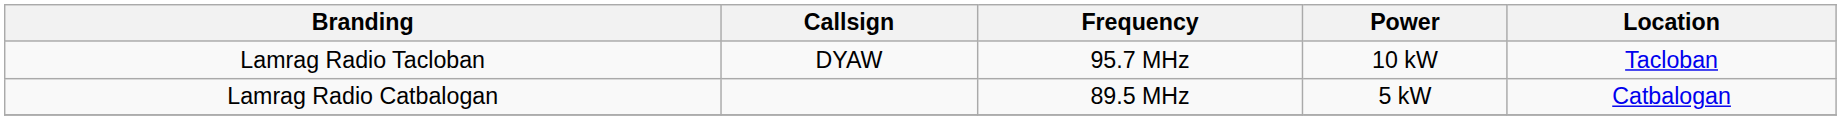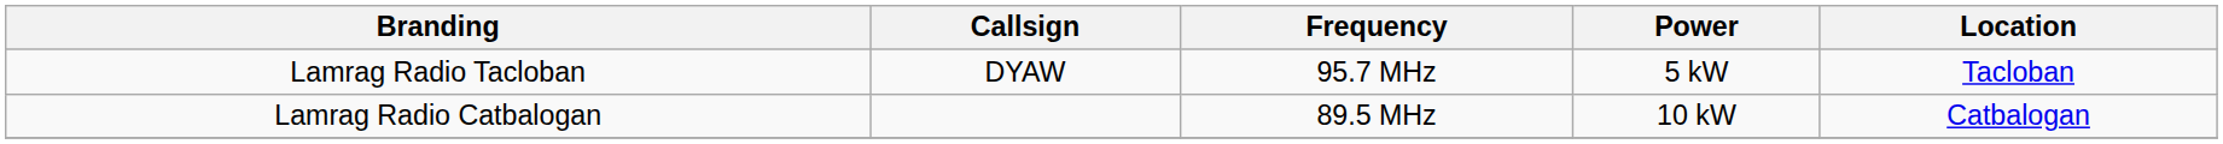 <table class="wikitable" style="width:100%; text-align:center;">
 <tr>
 <th>Branding</th>
 <th>Callsign</th>
 <th>Frequency</th>
 <th>Power</th>
 <th>Location</th>
 </tr>
 <tr>
 <td>Lamrag Radio Tacloban</td>
 <td>DYAW</td>
 <td>95.7 MHz</td>
-<td>10 kW</td>
+<td>5 kW</td>
 <td><a href='#'>Tacloban</a></td>
 </tr>
 <tr>
 <td>Lamrag Radio Catbalogan</td>
 <td></td>
 <td>89.5 MHz</td>
-<td>5 kW</td>
+<td>10 kW</td>
 <td><a href='#'>Catbalogan</a></td>
 </tr>
 <tr>
 </tr>
 </table>
